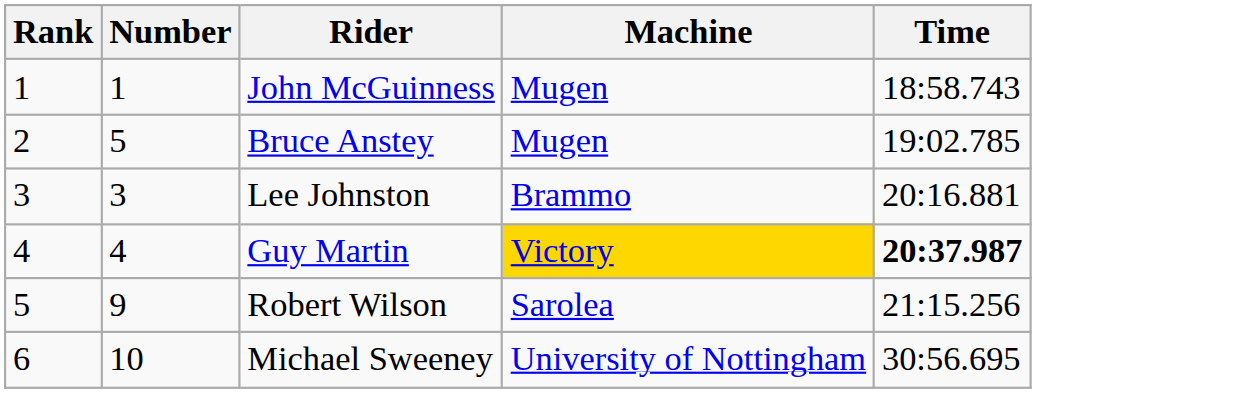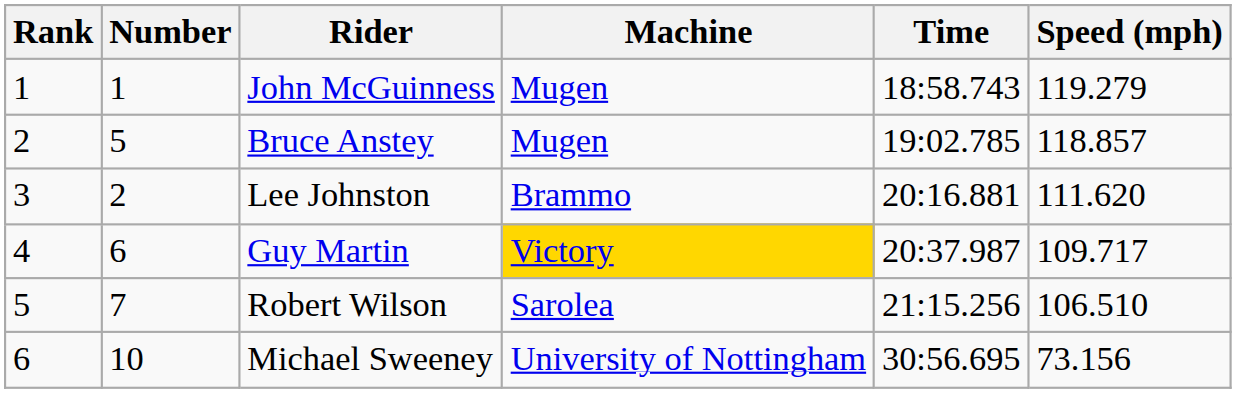 <table class="wikitable">
 <tr>
 <th>Rank</th>
 <th>Number</th>
 <th>Rider</th>
 <th>Machine</th>
 <th>Time</th>
+<th>Speed (mph)</th>
 </tr>
 <tr>
 <td>1</td>
 <td>1</td>
 <td> <a href='#'>John McGuinness</a></td>
 <td><a href='#'>Mugen</a></td>
 <td>18:58.743</td>
+<td>119.279</td>
 </tr>
 <tr>
 <td>2</td>
 <td>5</td>
 <td> <a href='#'>Bruce Anstey</a></td>
 <td><a href='#'>Mugen</a></td>
 <td>19:02.785</td>
+<td>118.857</td>
 </tr>
 <tr>
 <td>3</td>
-<td>3</td>
+<td>2</td>
 <td> Lee Johnston</td>
 <td><a href='#'>Brammo</a></td>
 <td>20:16.881</td>
+<td>111.620</td>
 </tr>
 <tr>
 <td>4</td>
-<td>4</td>
+<td>6</td>
 <td> <a href='#'>Guy Martin</a></td>
 <td style="background: gold;"><a href='#'>Victory</a></td>
-<td><strong>20:37.987</strong></td>
+<td>20:37.987</td>
+<td>109.717</td>
 </tr>
 <tr>
 <td>5</td>
-<td>9</td>
+<td>7</td>
 <td> Robert Wilson</td>
 <td><a href='#'>Sarolea</a></td>
 <td>21:15.256</td>
+<td>106.510</td>
 </tr>
 <tr>
 <td>6</td>
 <td>10</td>
 <td> Michael Sweeney</td>
 <td><a href='#'>University of Nottingham</a></td>
 <td>30:56.695</td>
+<td>73.156</td>
 </tr>
 </table>
